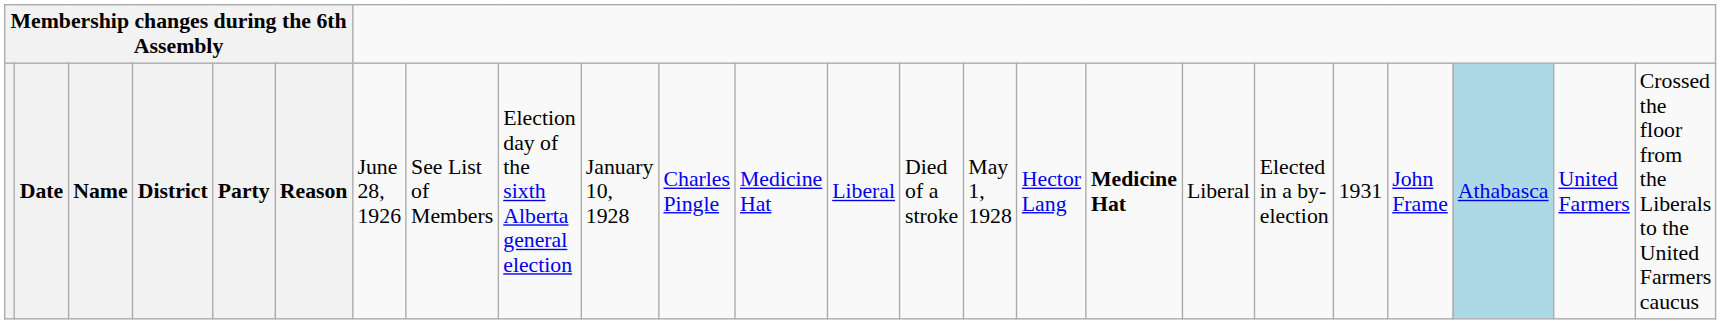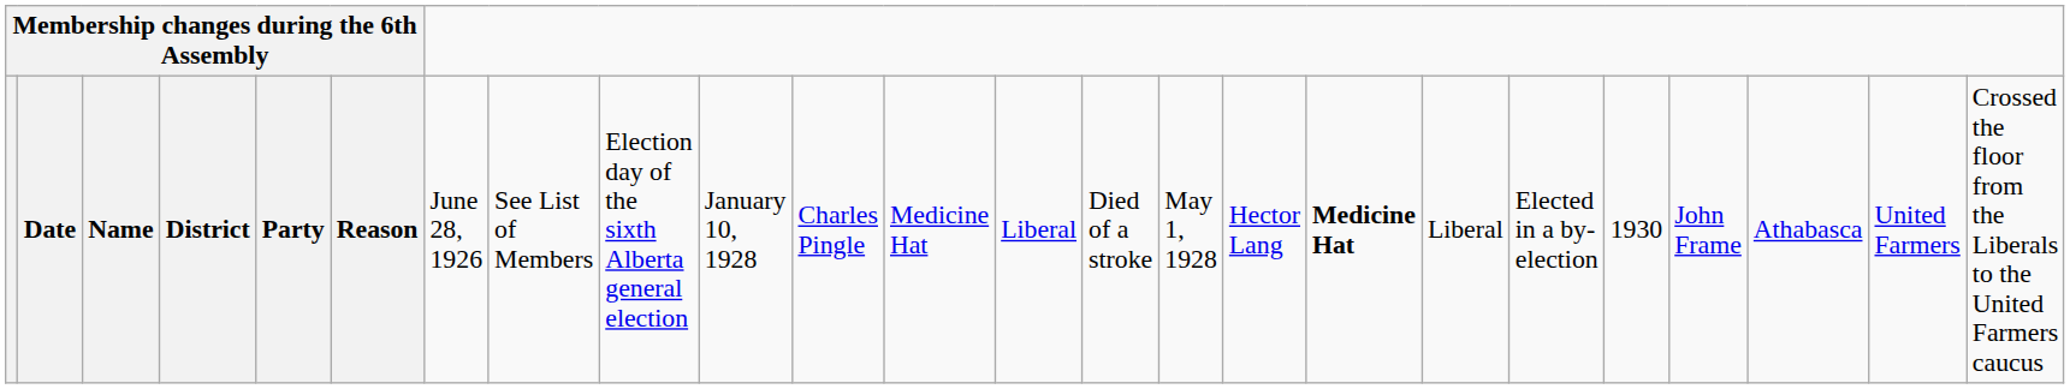 <table class="wikitable">
 <tr>
 <th colspan=6>Membership changes during the 6th Assembly</th>
 </tr>
 <tr>
 <th></th>
 <th>Date</th>
 <th>Name</th>
 <th>District</th>
 <th>Party</th>
 <th>Reason<br></th>
 <td>June 28, 1926</td>
 <td colspan=3>See List of Members</td>
 <td>Election day of the <a href='#'>sixth Alberta general election</a><br></td>
 <td>January 10, 1928</td>
 <td><a href='#'>Charles Pingle</a></td>
 <td><a href='#'>Medicine Hat</a></td>
 <td><a href='#'>Liberal</a></td>
 <td>Died of a stroke<br></td>
 <td>May 1, 1928</td>
 <td><a href='#'>Hector Lang</a></td>
 <td><strong>Medicine Hat</strong></td>
 <td>Liberal</td>
 <td>Elected in a by-election<br></td>
-<td>1931</td>
+<td>1930</td>
 <td><a href='#'>John Frame</a></td>
-<td style="background: lightblue;"><a href='#'>Athabasca</a></td>
+<td><a href='#'>Athabasca</a></td>
 <td><a href='#'>United Farmers</a></td>
 <td>Crossed the floor from the Liberals to the United Farmers caucus</td>
 </tr>
 </table>
